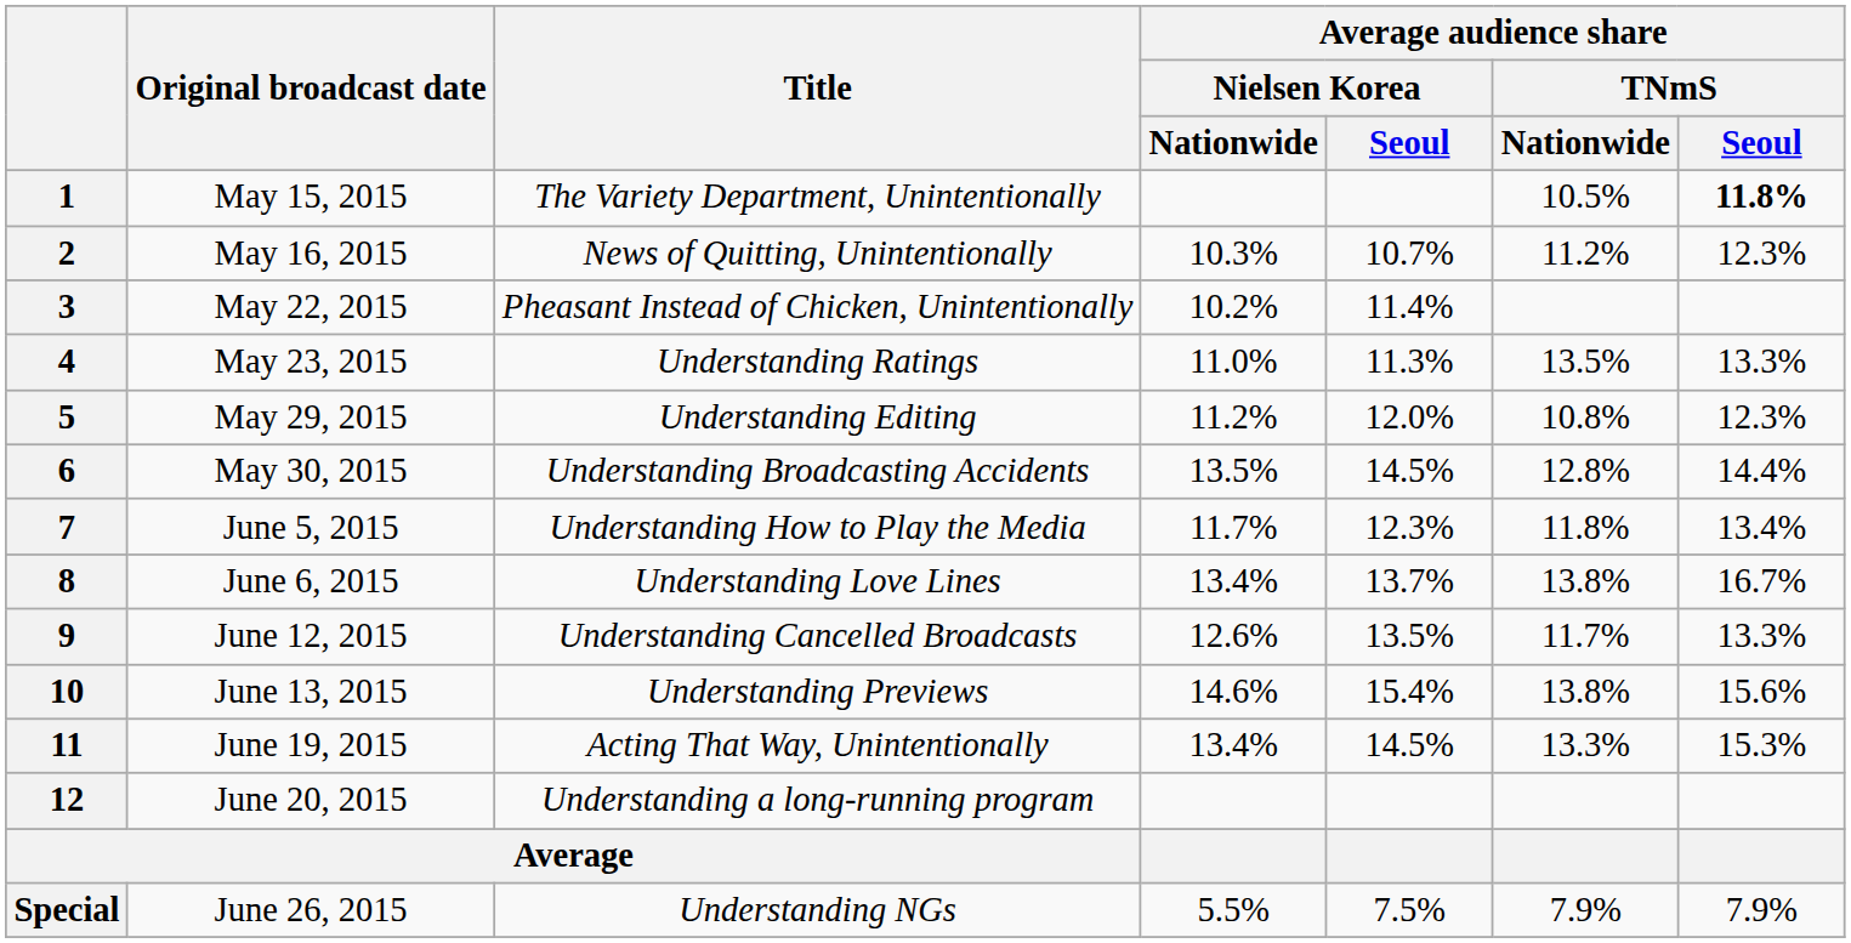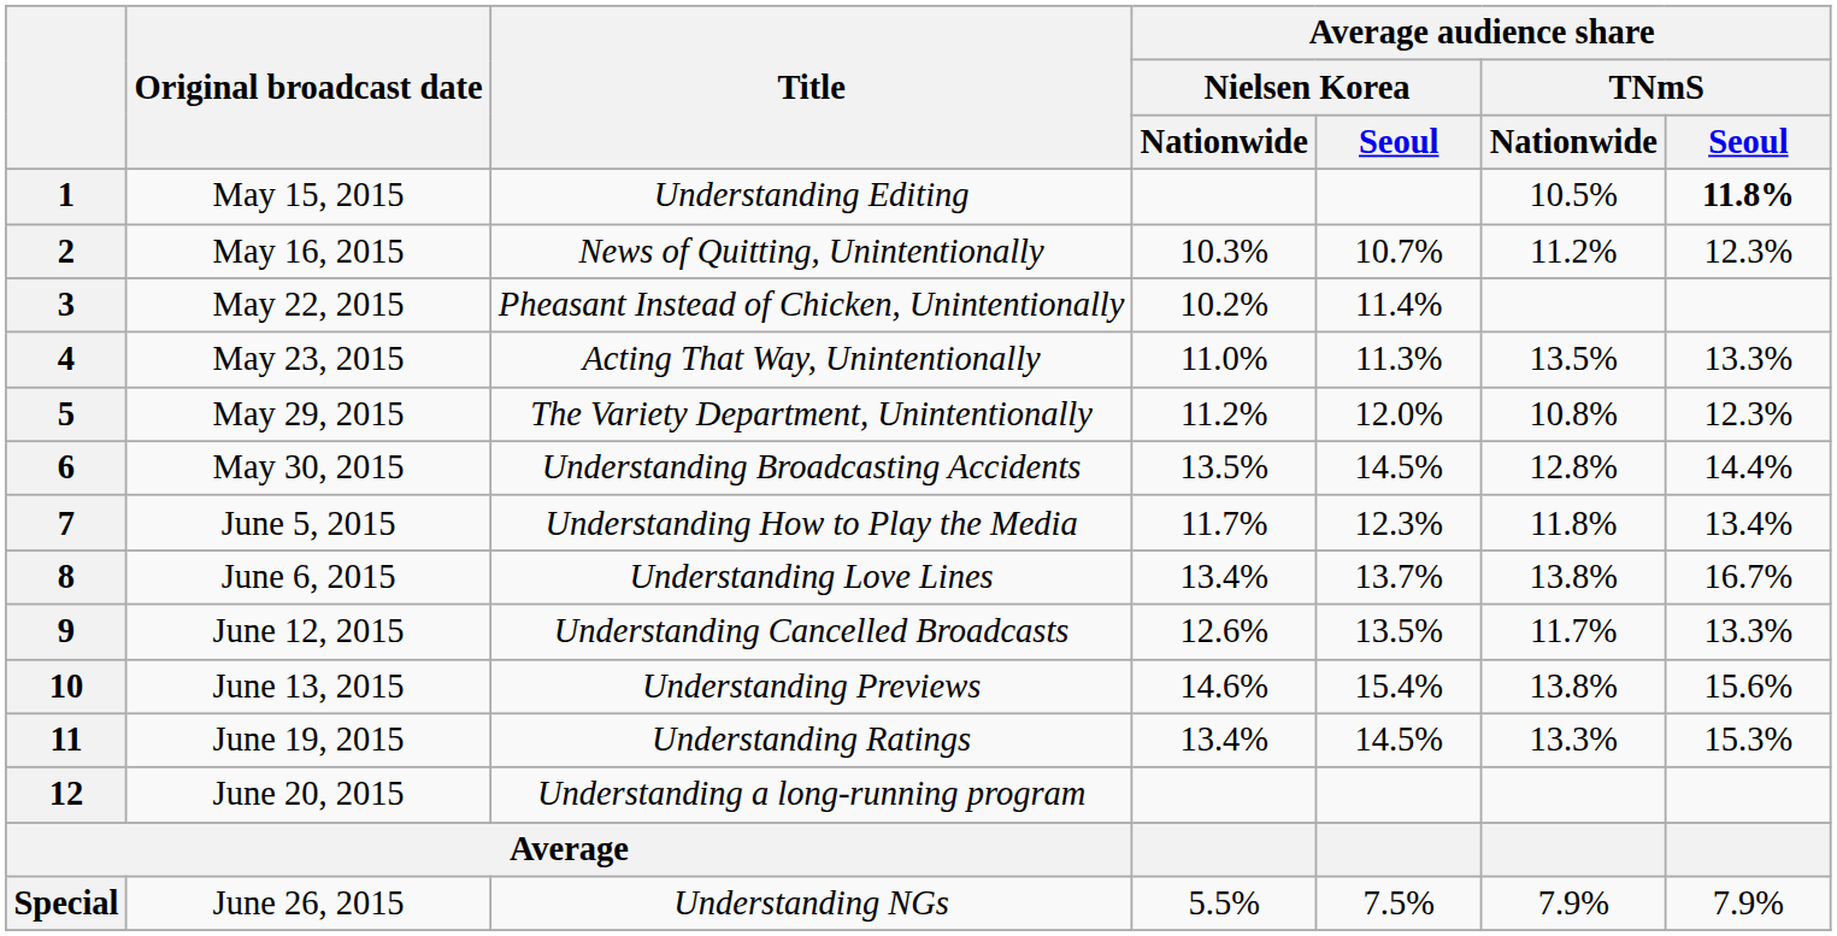 <table class="wikitable sortable plainrowheaders" style="text-align:center">
 <tr>
 <th rowspan="3" scope="col"></th>
 <th rowspan="3" scope="col" class="unsortable">Original broadcast date</th>
 <th rowspan="3" scope="col"  class="unsortable">Title</th>
 <th colspan="4" scope="col">Average audience share</th>
 </tr>
 <tr>
 <th colspan="2" scope="col">Nielsen Korea</th>
 <th colspan="2">TNmS</th>
 </tr>
 <tr>
 <th width="70" scope="col">Nationwide</th>
 <th width="70" scope="col"><a href='#'>Seoul</a></th>
 <th width="70" scope="col">Nationwide</th>
 <th width="70" scope="col"><a href='#'>Seoul</a></th>
 </tr>
 <tr>
 <th scope="row" style="text-align:center;">1</th>
 <td>May 15, 2015</td>
-<td><em>The Variety Department, Unintentionally</em></td>
+<td><em>Understanding Editing</em></td>
 <td><strong></strong> </td>
 <td><strong></strong> </td>
 <td>10.5% </td>
 <td><strong>11.8% </strong></td>
 </tr>
 <tr>
 <th scope="row" style="text-align:center;">2</th>
 <td>May 16, 2015</td>
 <td><em>News of Quitting, Unintentionally</em></td>
 <td>10.3% </td>
 <td>10.7% </td>
 <td>11.2% </td>
 <td>12.3% </td>
 </tr>
 <tr>
 <th scope="row" style="text-align:center;">3</th>
 <td>May 22, 2015</td>
 <td><em>Pheasant Instead of Chicken, Unintentionally</em></td>
 <td>10.2% </td>
 <td>11.4% </td>
 <td><strong></strong> </td>
 <td><strong></strong> </td>
 </tr>
 <tr>
 <th scope="row" style="text-align:center;">4</th>
 <td>May 23, 2015</td>
-<td><em>Understanding Ratings</em></td>
+<td><em>Acting That Way, Unintentionally</em></td>
 <td>11.0% </td>
 <td>11.3% </td>
 <td>13.5% </td>
 <td>13.3% </td>
 </tr>
 <tr>
 <th scope="row" style="text-align:center;">5</th>
 <td>May 29, 2015</td>
-<td><em>Understanding Editing</em></td>
+<td><em>The Variety Department, Unintentionally</em></td>
 <td>11.2% </td>
 <td>12.0% </td>
 <td>10.8% </td>
 <td>12.3% </td>
 </tr>
 <tr>
 <th scope="row" style="text-align:center;">6</th>
 <td>May 30, 2015</td>
 <td><em>Understanding Broadcasting Accidents</em></td>
 <td>13.5% </td>
 <td>14.5% </td>
 <td>12.8% </td>
 <td>14.4% </td>
 </tr>
 <tr>
 <th scope="row" style="text-align:center;">7</th>
 <td>June 5, 2015</td>
 <td><em>Understanding How to Play the Media</em></td>
 <td>11.7% </td>
 <td>12.3% </td>
 <td>11.8% </td>
 <td>13.4% </td>
 </tr>
 <tr>
 <th scope="row" style="text-align:center;">8</th>
 <td>June 6, 2015</td>
 <td><em>Understanding Love Lines</em></td>
 <td>13.4% </td>
 <td>13.7% </td>
 <td>13.8% </td>
 <td>16.7% </td>
 </tr>
 <tr>
 <th scope="row" style="text-align:center;">9</th>
 <td>June 12, 2015</td>
 <td><em>Understanding Cancelled Broadcasts</em></td>
 <td>12.6% </td>
 <td>13.5% </td>
 <td>11.7% </td>
 <td>13.3% </td>
 </tr>
 <tr>
 <th scope="row" style="text-align:center;">10</th>
 <td>June 13, 2015</td>
 <td><em>Understanding Previews</em></td>
 <td>14.6% </td>
 <td>15.4% </td>
 <td>13.8% </td>
 <td>15.6% </td>
 </tr>
 <tr>
 <th scope="row" style="text-align:center;">11</th>
 <td>June 19, 2015</td>
-<td><em>Acting That Way, Unintentionally</em></td>
+<td><em>Understanding Ratings</em></td>
 <td>13.4% </td>
 <td>14.5% </td>
 <td>13.3% </td>
 <td>15.3% </td>
 </tr>
 <tr>
 <th scope="row" style="text-align:center;">12</th>
 <td>June 20, 2015</td>
 <td><em>Understanding a long-running program</em></td>
 <td><strong></strong> </td>
 <td><strong></strong> </td>
 <td><strong></strong> </td>
 <td><strong></strong> </td>
 </tr>
 <tr>
 <th colspan="3" scope="col">Average</th>
 <th></th>
 <th></th>
 <th></th>
 <th></th>
 </tr>
 <tr>
 <th scope="row" style="text-align:center;">Special</th>
 <td>June 26, 2015</td>
 <td><em>Understanding NGs</em></td>
 <td>5.5%</td>
 <td>7.5%</td>
 <td>7.9%</td>
 <td>7.9%</td>
 </tr>
 </table>
